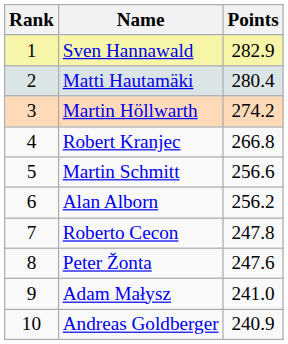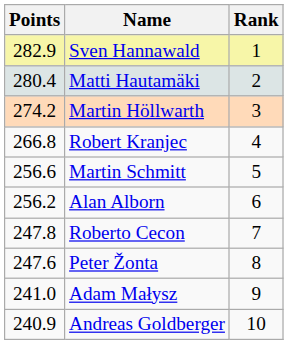 <table class="wikitable sortable">
 <tr>
+<th>Points</th>
+<th>Name</th>
 <th align=Center>Rank</th>
-<th>Name</th>
-<th>Points</th>
 </tr>
 <tr style="background:#F7F6A8">
+<td align=center>282.9</td>
+<td> <a href='#'>Sven Hannawald</a></td>
 <td align=center>1</td>
-<td> <a href='#'>Sven Hannawald</a></td>
-<td align=center>282.9</td>
 </tr>
 <tr style="background: #DCE5E5;">
+<td align=center>280.4</td>
+<td> <a href='#'>Matti Hautamäki</a></td>
 <td align=center>2</td>
-<td> <a href='#'>Matti Hautamäki</a></td>
-<td align=center>280.4</td>
 </tr>
 <tr style="background: #FFDAB9;">
+<td align=center>274.2</td>
+<td> <a href='#'>Martin Höllwarth</a></td>
 <td align=center>3</td>
-<td> <a href='#'>Martin Höllwarth</a></td>
-<td align=center>274.2</td>
 </tr>
 <tr>
+<td align=center>266.8</td>
+<td> <a href='#'>Robert Kranjec</a></td>
 <td align=center>4</td>
-<td> <a href='#'>Robert Kranjec</a></td>
-<td align=center>266.8</td>
 </tr>
 <tr>
+<td align=center>256.6</td>
+<td> <a href='#'>Martin Schmitt</a></td>
 <td align=center>5</td>
-<td> <a href='#'>Martin Schmitt</a></td>
-<td align=center>256.6</td>
 </tr>
 <tr>
+<td align=center>256.2</td>
+<td> <a href='#'>Alan Alborn</a></td>
 <td align=center>6</td>
-<td> <a href='#'>Alan Alborn</a></td>
-<td align=center>256.2</td>
 </tr>
 <tr>
+<td align=center>247.8</td>
+<td> <a href='#'>Roberto Cecon</a></td>
 <td align=center>7</td>
-<td> <a href='#'>Roberto Cecon</a></td>
-<td align=center>247.8</td>
 </tr>
 <tr>
+<td align=center>247.6</td>
+<td> <a href='#'>Peter Žonta</a></td>
 <td align=center>8</td>
-<td> <a href='#'>Peter Žonta</a></td>
-<td align=center>247.6</td>
 </tr>
 <tr>
+<td align=center>241.0</td>
+<td> <a href='#'>Adam Małysz</a></td>
 <td align=center>9</td>
-<td> <a href='#'>Adam Małysz</a></td>
-<td align=center>241.0</td>
 </tr>
 <tr>
+<td align=center>240.9</td>
+<td> <a href='#'>Andreas Goldberger</a></td>
 <td align=center>10</td>
-<td> <a href='#'>Andreas Goldberger</a></td>
-<td align=center>240.9</td>
 </tr>
 </table>
